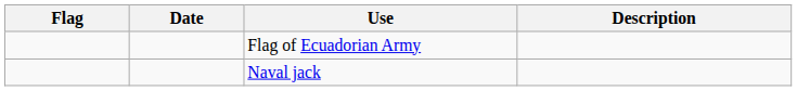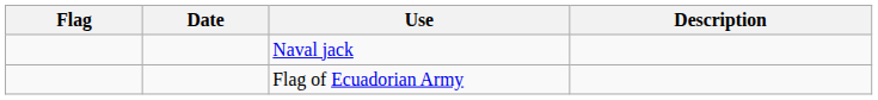 <table class="wikitable">
 <tr>
 <th style="width:110px;">Flag</th>
 <th style="width:100px;">Date</th>
 <th style="width:250px;">Use</th>
 <th style="width:250px;">Description</th>
 </tr>
 <tr>
 <td></td>
 <td></td>
-<td>Flag of <a href='#'>Ecuadorian Army</a></td>
+<td><a href='#'>Naval jack</a></td>
 <td></td>
 </tr>
 <tr>
 <td></td>
 <td></td>
-<td><a href='#'>Naval jack</a></td>
+<td>Flag of <a href='#'>Ecuadorian Army</a></td>
 <td></td>
 </tr>
 </table>
